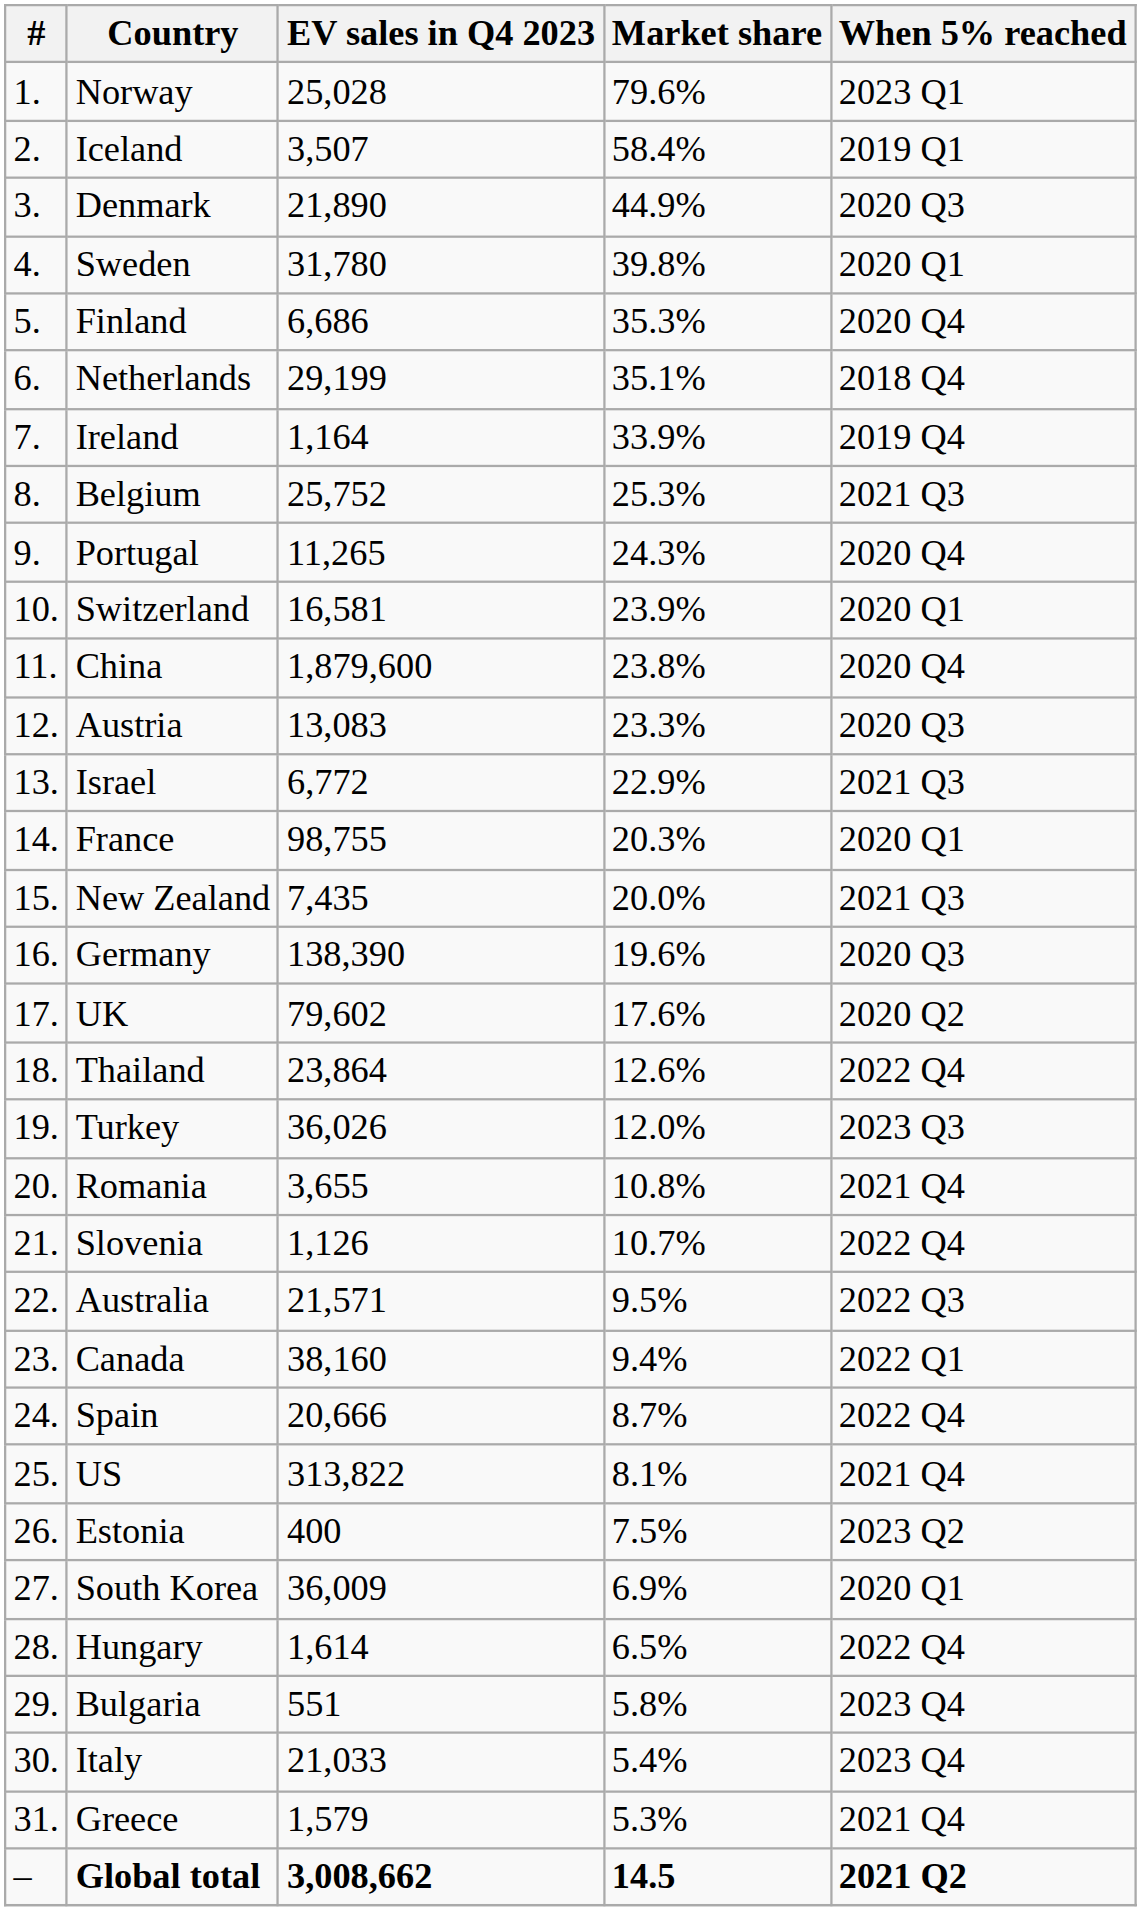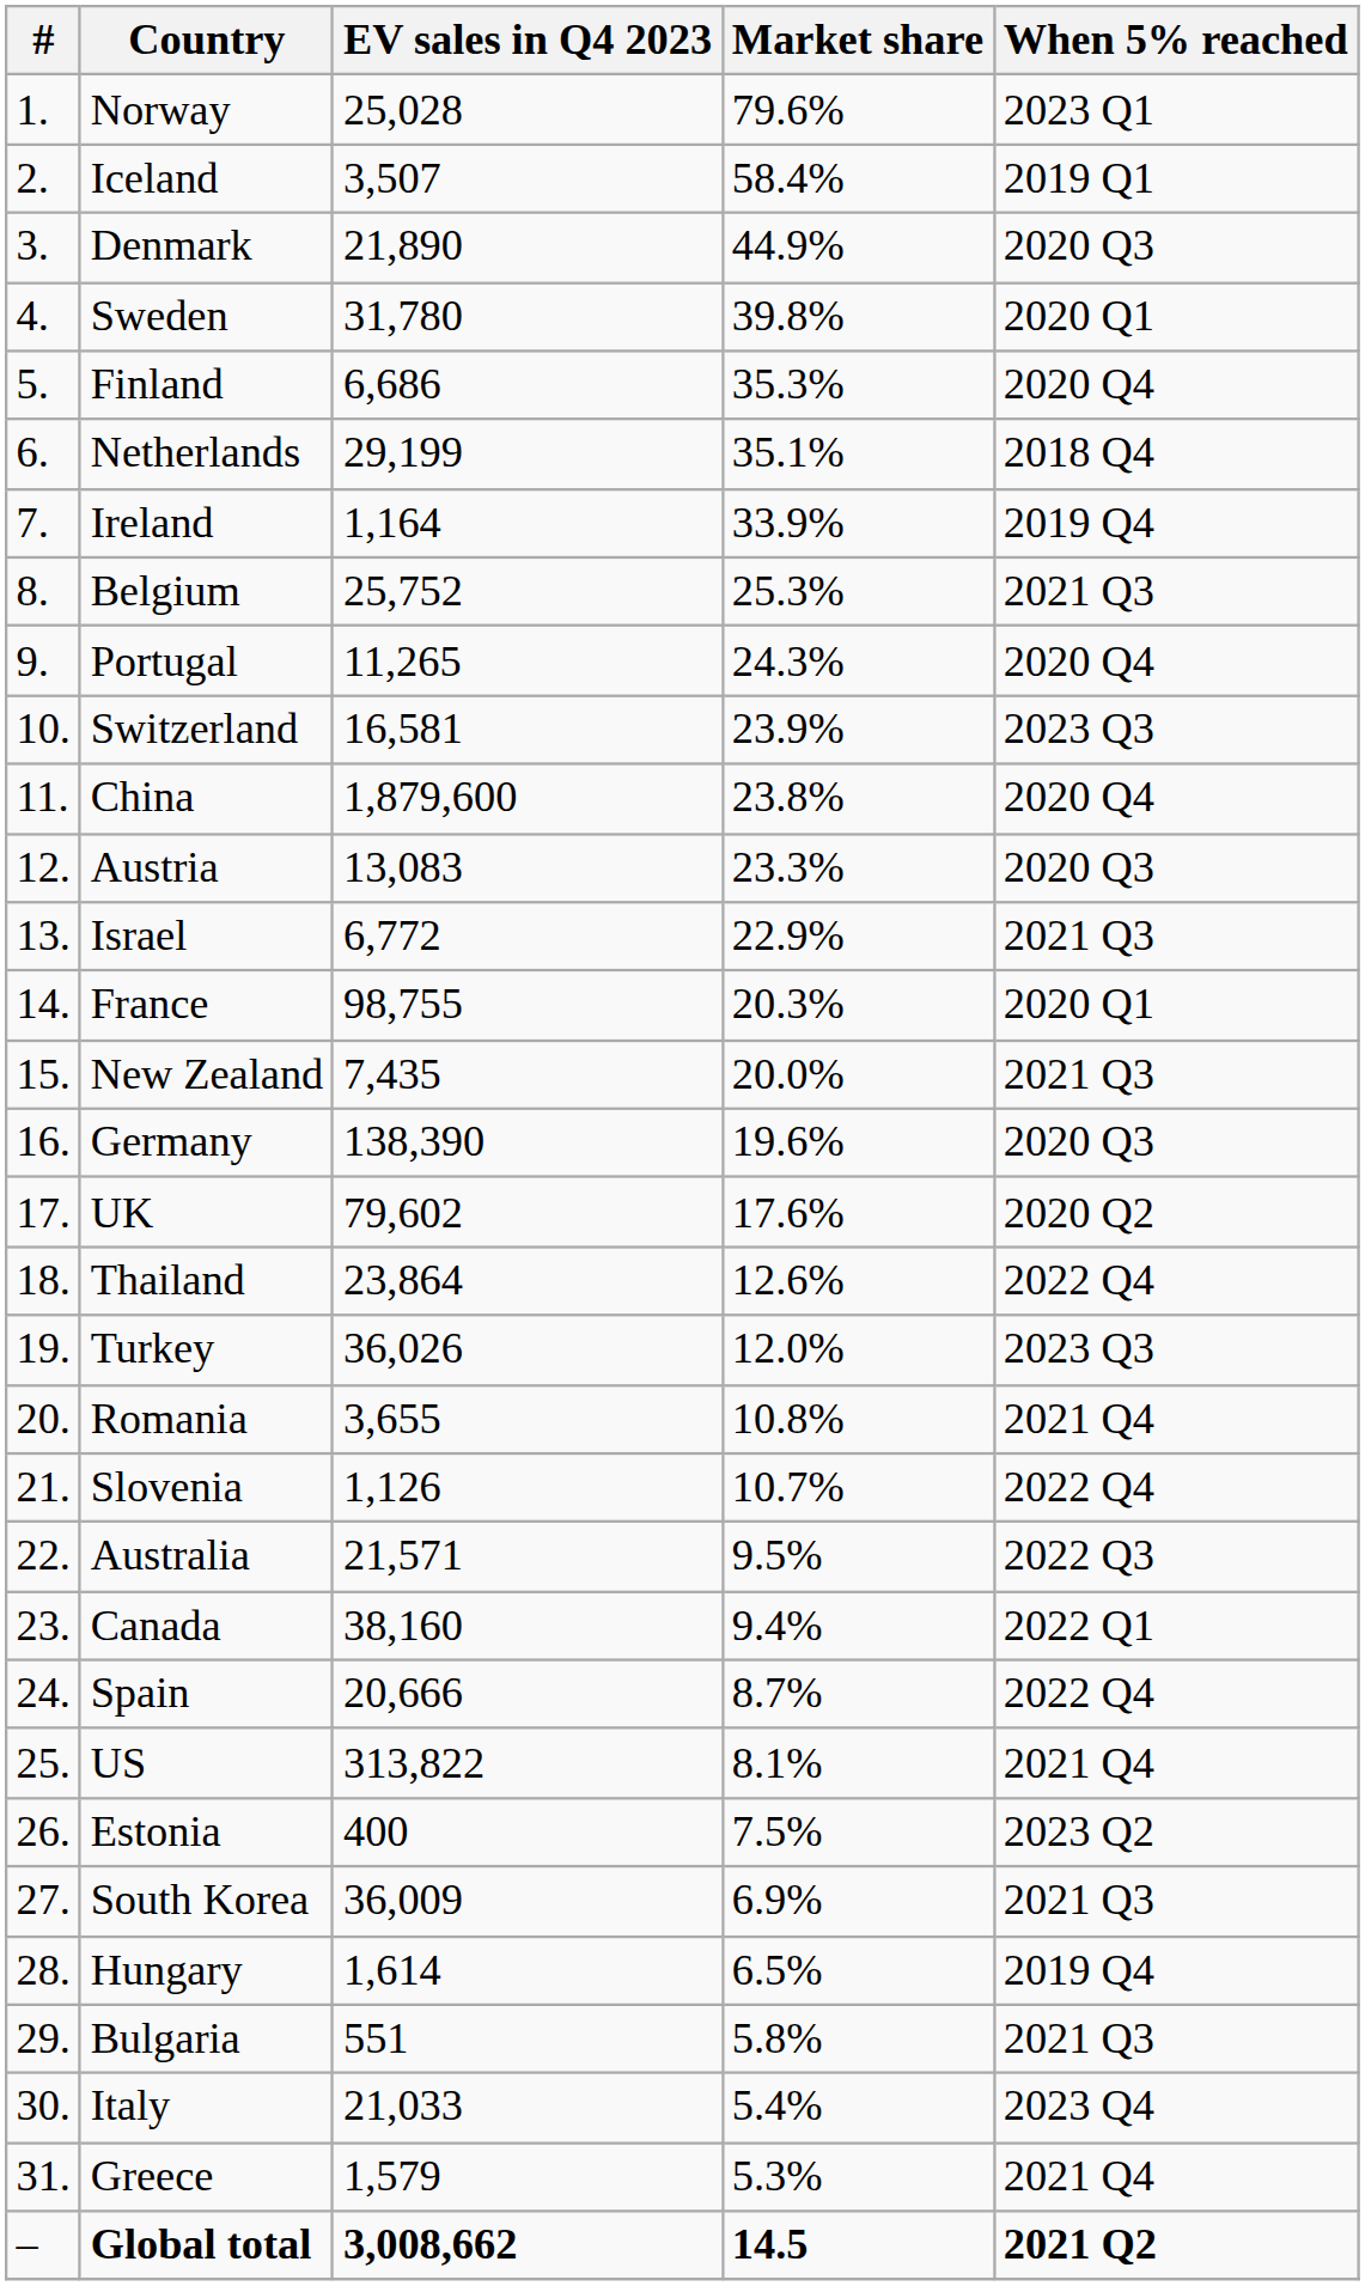 <table class="wikitable sortable">
 <tr>
 <th>#</th>
 <th>Country</th>
 <th>EV sales in Q4 2023</th>
 <th>Market share</th>
 <th>When 5% reached</th>
 </tr>
 <tr>
 <td>1.</td>
 <td>Norway</td>
 <td>25,028</td>
 <td>79.6%</td>
 <td>2023 Q1</td>
 </tr>
 <tr>
 <td>2.</td>
 <td>Iceland</td>
 <td>3,507</td>
 <td>58.4%</td>
 <td>2019 Q1</td>
 </tr>
 <tr>
 <td>3.</td>
 <td>Denmark</td>
 <td>21,890</td>
 <td>44.9%</td>
 <td>2020 Q3</td>
 </tr>
 <tr>
 <td>4.</td>
 <td>Sweden</td>
 <td>31,780</td>
 <td>39.8%</td>
 <td>2020 Q1</td>
 </tr>
 <tr>
 <td>5.</td>
 <td>Finland</td>
 <td>6,686</td>
 <td>35.3%</td>
 <td>2020 Q4</td>
 </tr>
 <tr>
 <td>6.</td>
 <td>Netherlands</td>
 <td>29,199</td>
 <td>35.1%</td>
 <td>2018 Q4</td>
 </tr>
 <tr>
 <td>7.</td>
 <td>Ireland</td>
 <td>1,164</td>
 <td>33.9%</td>
 <td>2019 Q4</td>
 </tr>
 <tr>
 <td>8.</td>
 <td>Belgium</td>
 <td>25,752</td>
 <td>25.3%</td>
 <td>2021 Q3</td>
 </tr>
 <tr>
 <td>9.</td>
 <td>Portugal</td>
 <td>11,265</td>
 <td>24.3%</td>
 <td>2020 Q4</td>
 </tr>
 <tr>
 <td>10.</td>
 <td>Switzerland</td>
 <td>16,581</td>
 <td>23.9%</td>
-<td>2020 Q1</td>
+<td>2023 Q3</td>
 </tr>
 <tr>
 <td>11.</td>
 <td>China</td>
 <td>1,879,600</td>
 <td>23.8%</td>
 <td>2020 Q4</td>
 </tr>
 <tr>
 <td>12.</td>
 <td>Austria</td>
 <td>13,083</td>
 <td>23.3%</td>
 <td>2020 Q3</td>
 </tr>
 <tr>
 <td>13.</td>
 <td>Israel</td>
 <td>6,772</td>
 <td>22.9%</td>
 <td>2021 Q3</td>
 </tr>
 <tr>
 <td>14.</td>
 <td>France</td>
 <td>98,755</td>
 <td>20.3%</td>
 <td>2020 Q1</td>
 </tr>
 <tr>
 <td>15.</td>
 <td>New Zealand</td>
 <td>7,435</td>
 <td>20.0%</td>
 <td>2021 Q3</td>
 </tr>
 <tr>
 <td>16.</td>
 <td>Germany</td>
 <td>138,390</td>
 <td>19.6%</td>
 <td>2020 Q3</td>
 </tr>
 <tr>
 <td>17.</td>
 <td>UK</td>
 <td>79,602</td>
 <td>17.6%</td>
 <td>2020 Q2</td>
 </tr>
 <tr>
 <td>18.</td>
 <td>Thailand</td>
 <td>23,864</td>
 <td>12.6%</td>
 <td>2022 Q4</td>
 </tr>
 <tr>
 <td>19.</td>
 <td>Turkey</td>
 <td>36,026</td>
 <td>12.0%</td>
 <td>2023 Q3</td>
 </tr>
 <tr>
 <td>20.</td>
 <td>Romania</td>
 <td>3,655</td>
 <td>10.8%</td>
 <td>2021 Q4</td>
 </tr>
 <tr>
 <td>21.</td>
 <td>Slovenia</td>
 <td>1,126</td>
 <td>10.7%</td>
 <td>2022 Q4</td>
 </tr>
 <tr>
 <td>22.</td>
 <td>Australia</td>
 <td>21,571</td>
 <td>9.5%</td>
 <td>2022 Q3</td>
 </tr>
 <tr>
 <td>23.</td>
 <td>Canada</td>
 <td>38,160</td>
 <td>9.4%</td>
 <td>2022 Q1</td>
 </tr>
 <tr>
 <td>24.</td>
 <td>Spain</td>
 <td>20,666</td>
 <td>8.7%</td>
 <td>2022 Q4</td>
 </tr>
 <tr>
 <td>25.</td>
 <td>US</td>
 <td>313,822</td>
 <td>8.1%</td>
 <td>2021 Q4</td>
 </tr>
 <tr>
 <td>26.</td>
 <td>Estonia</td>
 <td>400</td>
 <td>7.5%</td>
 <td>2023 Q2</td>
 </tr>
 <tr>
 <td>27.</td>
 <td>South Korea</td>
 <td>36,009</td>
 <td>6.9%</td>
-<td>2020 Q1</td>
+<td>2021 Q3</td>
 </tr>
 <tr>
 <td>28.</td>
 <td>Hungary</td>
 <td>1,614</td>
 <td>6.5%</td>
-<td>2022 Q4</td>
+<td>2019 Q4</td>
 </tr>
 <tr>
 <td>29.</td>
 <td>Bulgaria</td>
 <td>551</td>
 <td>5.8%</td>
-<td>2023 Q4</td>
+<td>2021 Q3</td>
 </tr>
 <tr>
 <td>30.</td>
 <td>Italy</td>
 <td>21,033</td>
 <td>5.4%</td>
 <td>2023 Q4</td>
 </tr>
 <tr>
 <td>31.</td>
 <td>Greece</td>
 <td>1,579</td>
 <td>5.3%</td>
 <td>2021 Q4</td>
 </tr>
 <tr>
 <td>–</td>
 <td><strong>Global total</strong></td>
 <td><strong>3,008,662</strong></td>
 <td><strong>14.5</strong></td>
 <td><strong>2021 Q2</strong></td>
 </tr>
 <tr>
 </tr>
 </table>
